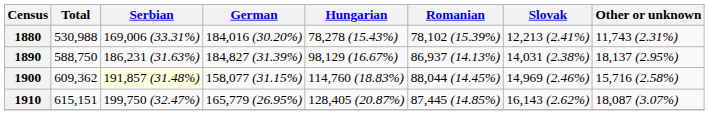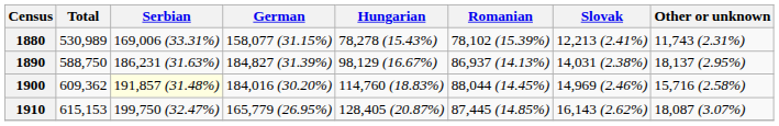 <table class="wikitable">
 <tr>
 <th>Census</th>
 <th>Total</th>
 <th><a href='#'>Serbian</a></th>
 <th><a href='#'>German</a></th>
 <th><a href='#'>Hungarian</a></th>
 <th><a href='#'>Romanian</a></th>
 <th><a href='#'>Slovak</a></th>
 <th>Other or unknown</th>
 </tr>
 <tr>
 <th>1880</th>
-<td>530,988</td>
+<td>530,989</td>
 <td>169,006 <em>(33.31%)</em></td>
-<td>184,016 <em>(30.20%)</em></td>
+<td>158,077 <em>(31.15%)</em></td>
 <td>78,278 <em>(15.43%)</em></td>
 <td>78,102 <em>(15.39%)</em></td>
 <td>12,213 <em>(2.41%)</em></td>
 <td>11,743 <em>(2.31%)</em></td>
 </tr>
 <tr>
 <th>1890</th>
 <td>588,750</td>
 <td>186,231 <em>(31.63%)</em></td>
 <td>184,827 <em>(31.39%)</em></td>
 <td>98,129 <em>(16.67%)</em></td>
 <td>86,937 <em>(14.13%)</em></td>
 <td>14,031 <em>(2.38%)</em></td>
 <td>18,137 <em>(2.95%)</em></td>
 </tr>
 <tr>
 <th>1900</th>
 <td>609,362</td>
 <td style="background: lightyellow;">191,857 <em>(31.48%)</em></td>
-<td>158,077 <em>(31.15%)</em></td>
+<td>184,016 <em>(30.20%)</em></td>
 <td>114,760 <em>(18.83%)</em></td>
 <td>88,044 <em>(14.45%)</em></td>
 <td>14,969 <em>(2.46%)</em></td>
 <td>15,716 <em>(2.58%)</em></td>
 </tr>
 <tr>
 <th>1910</th>
-<td>615,151</td>
+<td>615,153</td>
 <td>199,750 <em>(32.47%)</em></td>
 <td>165,779 <em>(26.95%)</em></td>
 <td>128,405 <em>(20.87%)</em></td>
 <td>87,445 <em>(14.85%)</em></td>
 <td>16,143 <em>(2.62%)</em></td>
 <td>18,087 <em>(3.07%)</em></td>
 </tr>
 <tr>
 </tr>
 </table>
